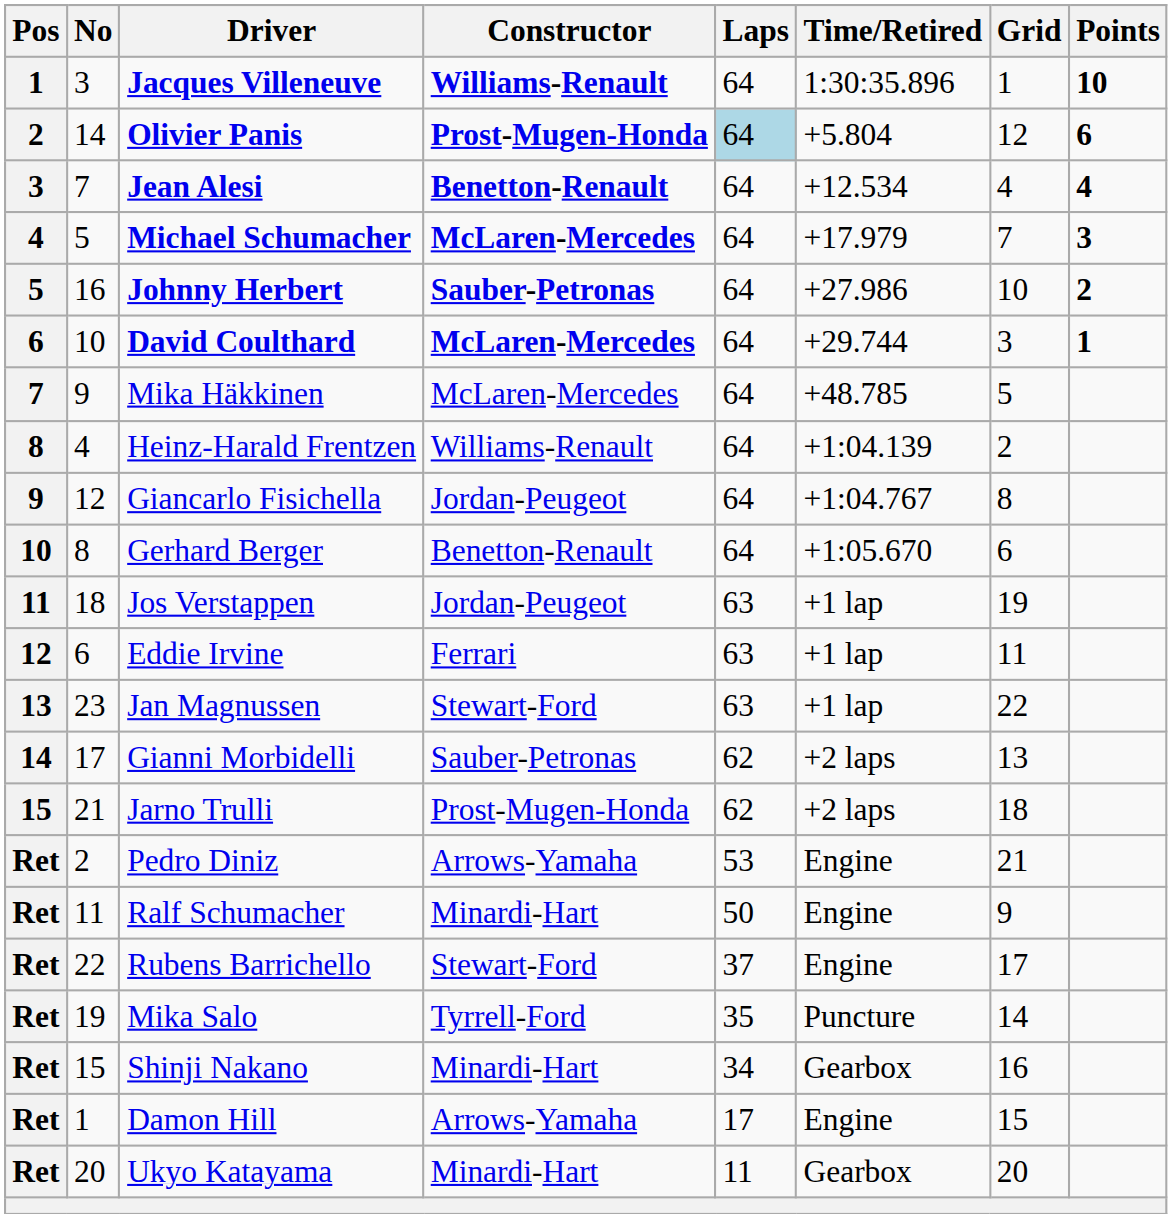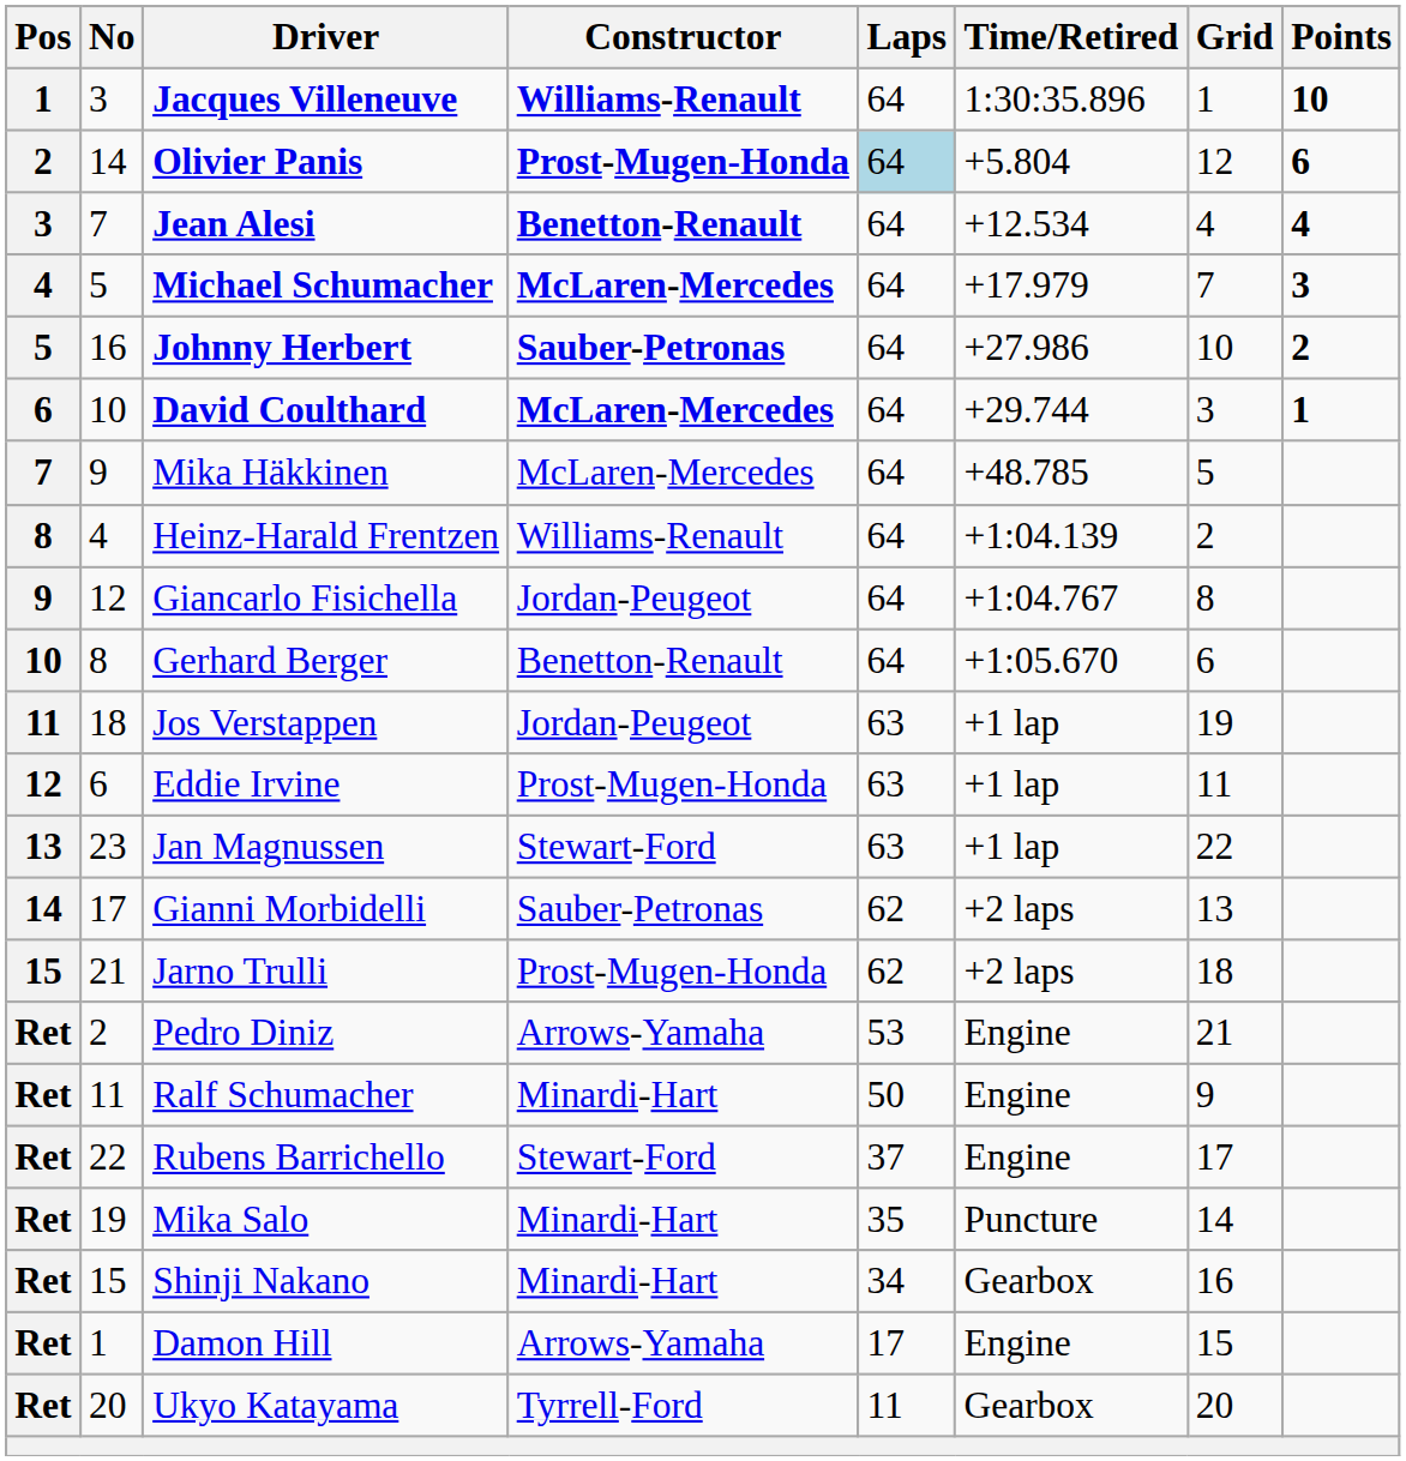 <table class="wikitable" style="font-size: 95%;">
 <tr>
 <th>Pos</th>
 <th>No</th>
 <th>Driver</th>
 <th>Constructor</th>
 <th>Laps</th>
 <th>Time/Retired</th>
 <th>Grid</th>
 <th>Points</th>
 </tr>
 <tr>
 <th>1</th>
 <td>3</td>
 <td> <strong><a href='#'>Jacques Villeneuve</a></strong></td>
 <td><strong><a href='#'>Williams</a>-<a href='#'>Renault</a></strong></td>
 <td>64</td>
 <td>1:30:35.896</td>
 <td>1</td>
 <td><strong>10</strong></td>
 </tr>
 <tr>
 <th>2</th>
 <td>14</td>
 <td> <strong><a href='#'>Olivier Panis</a></strong></td>
 <td><strong><a href='#'>Prost</a>-<a href='#'>Mugen-Honda</a></strong></td>
 <td style="background: lightblue;">64</td>
 <td>+5.804</td>
 <td>12</td>
 <td><strong>6</strong></td>
 </tr>
 <tr>
 <th>3</th>
 <td>7</td>
 <td> <strong><a href='#'>Jean Alesi</a></strong></td>
 <td><strong><a href='#'>Benetton</a>-<a href='#'>Renault</a></strong></td>
 <td>64</td>
 <td>+12.534</td>
 <td>4</td>
 <td><strong>4</strong></td>
 </tr>
 <tr>
 <th>4</th>
 <td>5</td>
 <td> <strong><a href='#'>Michael Schumacher</a></strong></td>
 <td><strong><a href='#'>McLaren</a>-<a href='#'>Mercedes</a></strong></td>
 <td>64</td>
 <td>+17.979</td>
 <td>7</td>
 <td><strong>3</strong></td>
 </tr>
 <tr>
 <th>5</th>
 <td>16</td>
 <td> <strong><a href='#'>Johnny Herbert</a></strong></td>
 <td><strong><a href='#'>Sauber</a>-<a href='#'>Petronas</a></strong></td>
 <td>64</td>
 <td>+27.986</td>
 <td>10</td>
 <td><strong>2</strong></td>
 </tr>
 <tr>
 <th>6</th>
 <td>10</td>
 <td> <strong><a href='#'>David Coulthard</a></strong></td>
 <td><strong><a href='#'>McLaren</a>-<a href='#'>Mercedes</a></strong></td>
 <td>64</td>
 <td>+29.744</td>
 <td>3</td>
 <td><strong>1</strong></td>
 </tr>
 <tr>
 <th>7</th>
 <td>9</td>
 <td> <a href='#'>Mika Häkkinen</a></td>
 <td><a href='#'>McLaren</a>-<a href='#'>Mercedes</a></td>
 <td>64</td>
 <td>+48.785</td>
 <td>5</td>
 <td> </td>
 </tr>
 <tr>
 <th>8</th>
 <td>4</td>
 <td> <a href='#'>Heinz-Harald Frentzen</a></td>
 <td><a href='#'>Williams</a>-<a href='#'>Renault</a></td>
 <td>64</td>
 <td>+1:04.139</td>
 <td>2</td>
 <td> </td>
 </tr>
 <tr>
 <th>9</th>
 <td>12</td>
 <td> <a href='#'>Giancarlo Fisichella</a></td>
 <td><a href='#'>Jordan</a>-<a href='#'>Peugeot</a></td>
 <td>64</td>
 <td>+1:04.767</td>
 <td>8</td>
 <td> </td>
 </tr>
 <tr>
 <th>10</th>
 <td>8</td>
 <td> <a href='#'>Gerhard Berger</a></td>
 <td><a href='#'>Benetton</a>-<a href='#'>Renault</a></td>
 <td>64</td>
 <td>+1:05.670</td>
 <td>6</td>
 <td> </td>
 </tr>
 <tr>
 <th>11</th>
 <td>18</td>
 <td> <a href='#'>Jos Verstappen</a></td>
 <td><a href='#'>Jordan</a>-<a href='#'>Peugeot</a></td>
 <td>63</td>
 <td>+1 lap</td>
 <td>19</td>
 <td> </td>
 </tr>
 <tr>
 <th>12</th>
 <td>6</td>
 <td> <a href='#'>Eddie Irvine</a></td>
-<td><a href='#'>Ferrari</a></td>
+<td><a href='#'>Prost</a>-<a href='#'>Mugen-Honda</a></td>
 <td>63</td>
 <td>+1 lap</td>
 <td>11</td>
 <td> </td>
 </tr>
 <tr>
 <th>13</th>
 <td>23</td>
 <td> <a href='#'>Jan Magnussen</a></td>
 <td><a href='#'>Stewart</a>-<a href='#'>Ford</a></td>
 <td>63</td>
 <td>+1 lap</td>
 <td>22</td>
 <td> </td>
 </tr>
 <tr>
 <th>14</th>
 <td>17</td>
 <td> <a href='#'>Gianni Morbidelli</a></td>
 <td><a href='#'>Sauber</a>-<a href='#'>Petronas</a></td>
 <td>62</td>
 <td>+2 laps</td>
 <td>13</td>
 <td> </td>
 </tr>
 <tr>
 <th>15</th>
 <td>21</td>
 <td> <a href='#'>Jarno Trulli</a></td>
 <td><a href='#'>Prost</a>-<a href='#'>Mugen-Honda</a></td>
 <td>62</td>
 <td>+2 laps</td>
 <td>18</td>
 <td> </td>
 </tr>
 <tr>
 <th>Ret</th>
 <td>2</td>
 <td> <a href='#'>Pedro Diniz</a></td>
 <td><a href='#'>Arrows</a>-<a href='#'>Yamaha</a></td>
 <td>53</td>
 <td>Engine</td>
 <td>21</td>
 <td> </td>
 </tr>
 <tr>
 <th>Ret</th>
 <td>11</td>
 <td> <a href='#'>Ralf Schumacher</a></td>
 <td><a href='#'>Minardi</a>-<a href='#'>Hart</a></td>
 <td>50</td>
 <td>Engine</td>
 <td>9</td>
 <td> </td>
 </tr>
 <tr>
 <th>Ret</th>
 <td>22</td>
 <td> <a href='#'>Rubens Barrichello</a></td>
 <td><a href='#'>Stewart</a>-<a href='#'>Ford</a></td>
 <td>37</td>
 <td>Engine</td>
 <td>17</td>
 <td> </td>
 </tr>
 <tr>
 <th>Ret</th>
 <td>19</td>
 <td> <a href='#'>Mika Salo</a></td>
-<td><a href='#'>Tyrrell</a>-<a href='#'>Ford</a></td>
+<td><a href='#'>Minardi</a>-<a href='#'>Hart</a></td>
 <td>35</td>
 <td>Puncture</td>
 <td>14</td>
 <td> </td>
 </tr>
 <tr>
 <th>Ret</th>
 <td>15</td>
 <td> <a href='#'>Shinji Nakano</a></td>
 <td><a href='#'>Minardi</a>-<a href='#'>Hart</a></td>
 <td>34</td>
 <td>Gearbox</td>
 <td>16</td>
 <td> </td>
 </tr>
 <tr>
 <th>Ret</th>
 <td>1</td>
 <td> <a href='#'>Damon Hill</a></td>
 <td><a href='#'>Arrows</a>-<a href='#'>Yamaha</a></td>
 <td>17</td>
 <td>Engine</td>
 <td>15</td>
 <td> </td>
 </tr>
 <tr>
 <th>Ret</th>
 <td>20</td>
 <td> <a href='#'>Ukyo Katayama</a></td>
-<td><a href='#'>Minardi</a>-<a href='#'>Hart</a></td>
+<td><a href='#'>Tyrrell</a>-<a href='#'>Ford</a></td>
 <td>11</td>
 <td>Gearbox</td>
 <td>20</td>
 <td> </td>
 </tr>
 <tr>
 <th colspan="8"></th>
 </tr>
 </table>
